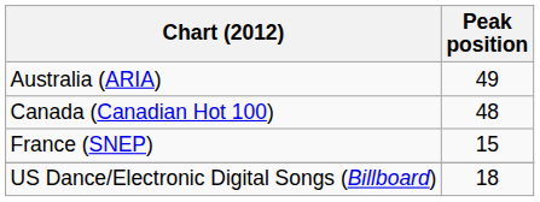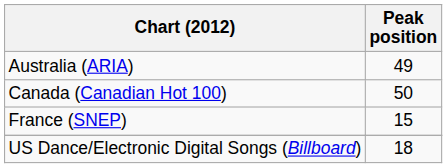 <table class="wikitable">
 <tr>
 <th>Chart (2012)</th>
 <th>Peak<br>position</th>
 </tr>
 <tr>
 <td>Australia (<a href='#'>ARIA</a>)</td>
 <td align="center">49</td>
 </tr>
 <tr>
 <td>Canada (<a href='#'>Canadian Hot 100</a>)</td>
-<td align="center">48</td>
+<td align="center">50</td>
 </tr>
 <tr>
 <td>France (<a href='#'>SNEP</a>)</td>
 <td align="center">15</td>
 </tr>
 <tr>
 </tr>
 <tr>
 </tr>
 <tr>
 <td>US Dance/Electronic Digital Songs (<em><a href='#'>Billboard</a></em>)</td>
 <td align="center">18</td>
 </tr>
 </table>
